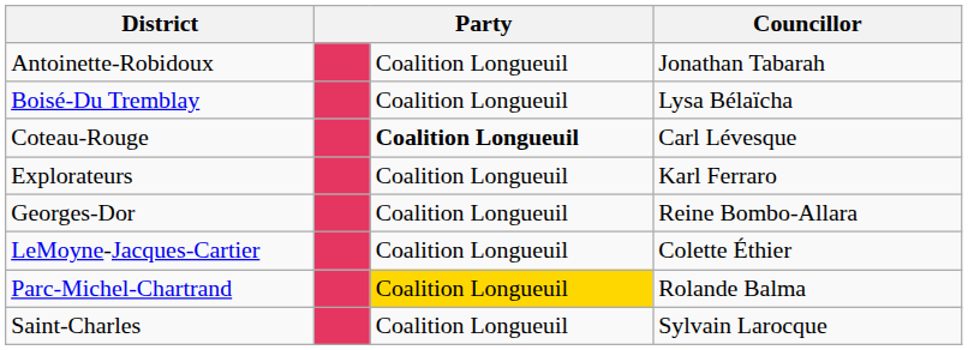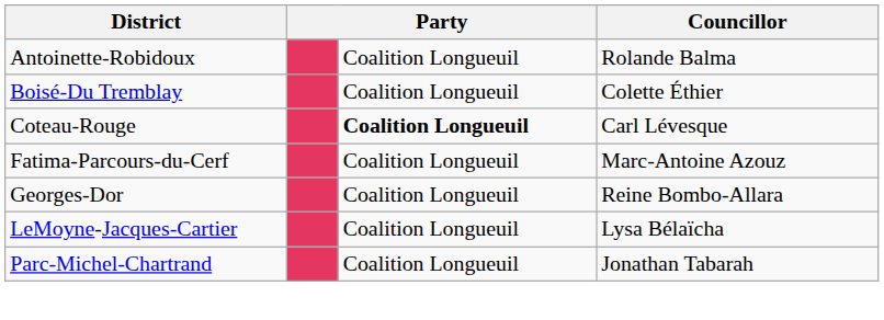 <table class="wikitable">
 <tr>
 <th bgcolor="#DDDDFF" width="200px">District</th>
 <th bgcolor="#DDDDFF" width="220px" colspan="2">Party</th>
 <th bgcolor="#DDDDFF" width="200px">Councillor</th>
 </tr>
 <tr>
 <td>Antoinette-Robidoux</td>
 <td bgcolor=#e53561 width="30px"> </td>
 <td>Coalition Longueuil</td>
-<td>Jonathan Tabarah</td>
+<td>Rolande Balma</td>
 </tr>
 <tr>
 <td><a href='#'>Boisé-Du Tremblay</a></td>
 <td bgcolor=#e53561 width="30px"> </td>
 <td>Coalition Longueuil</td>
-<td>Lysa Bélaïcha</td>
+<td>Colette Éthier</td>
 </tr>
 <tr>
 <td>Coteau-Rouge</td>
 <td bgcolor=#e53561 width="30px"> </td>
 <td><strong>Coalition Longueuil</strong></td>
 <td>Carl Lévesque</td>
 </tr>
 <tr>
-<td>Explorateurs</td>
+<td>Fatima-Parcours-du-Cerf</td>
 <td bgcolor=#e53561 width="30px"> </td>
 <td>Coalition Longueuil</td>
-<td>Karl Ferraro</td>
+<td>Marc-Antoine Azouz</td>
 </tr>
 <tr>
 <td>Georges-Dor</td>
 <td bgcolor=#e53561 width="30px"> </td>
 <td>Coalition Longueuil</td>
 <td>Reine Bombo-Allara</td>
 </tr>
 <tr>
 <td><a href='#'>LeMoyne</a>-<a href='#'>Jacques-Cartier</a></td>
 <td bgcolor=#e53561 width="30px"> </td>
 <td>Coalition Longueuil</td>
-<td>Colette Éthier</td>
+<td>Lysa Bélaïcha</td>
 </tr>
 <tr>
 <td><a href='#'>Parc-Michel-Chartrand</a></td>
 <td bgcolor=#e53561 width="30px"> </td>
-<td style="background: gold;">Coalition Longueuil</td>
-<td>Rolande Balma</td>
-</tr>
-<tr>
-<td>Saint-Charles</td>
-<td bgcolor=#e53561 width="30px"> </td>
 <td>Coalition Longueuil</td>
-<td>Sylvain Larocque</td>
+<td>Jonathan Tabarah</td>
 </tr>
 </table>
